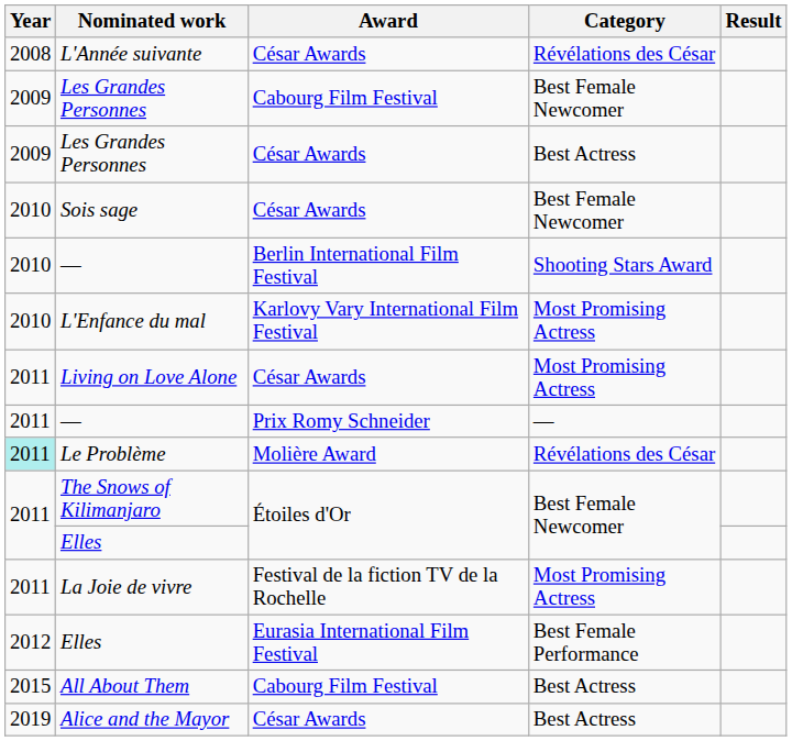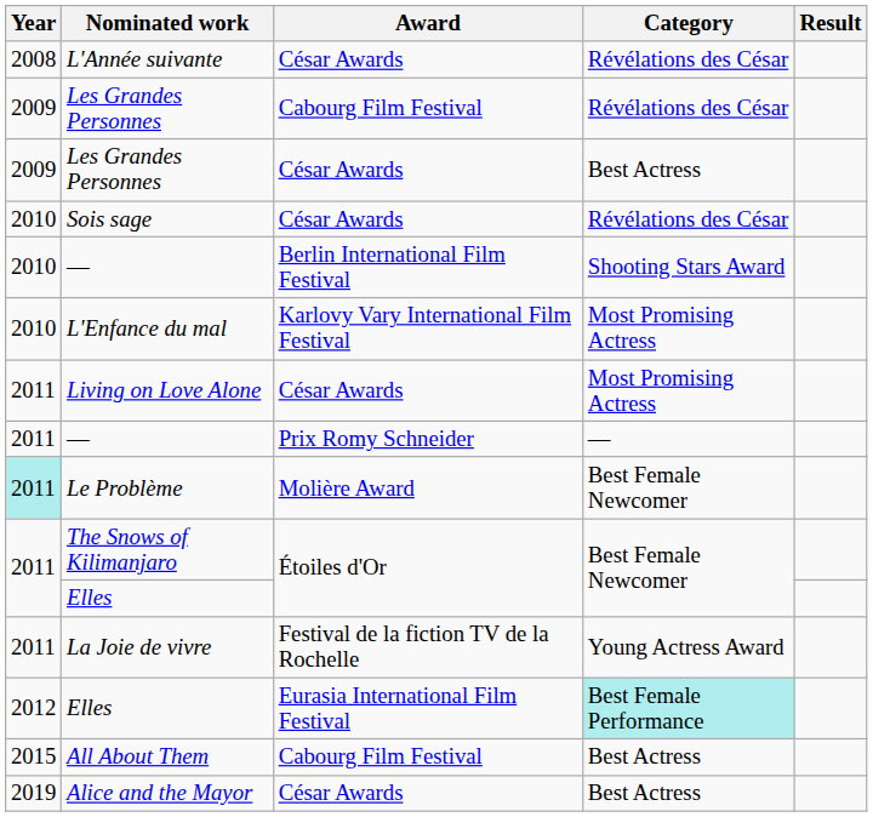 <table class = "wikitable sortable">
 <tr>
 <th>Year</th>
 <th>Nominated work</th>
 <th>Award</th>
 <th>Category</th>
 <th>Result</th>
 </tr>
 <tr>
 <td>2008</td>
 <td><em>L'Année suivante</em></td>
 <td><a href='#'>César Awards</a></td>
 <td><a href='#'>Révélations des César</a></td>
 <td></td>
 </tr>
 <tr>
 <td>2009</td>
 <td><em><a href='#'>Les Grandes Personnes</a></em></td>
 <td><a href='#'>Cabourg Film Festival</a></td>
-<td>Best Female Newcomer</td>
+<td><a href='#'>Révélations des César</a></td>
 <td></td>
 </tr>
 <tr>
 <td>2009</td>
 <td><em>Les Grandes Personnes</em></td>
 <td><a href='#'>César Awards</a></td>
 <td>Best Actress</td>
 <td></td>
 </tr>
 <tr>
 <td>2010</td>
 <td><em>Sois sage</em></td>
 <td><a href='#'>César Awards</a></td>
-<td>Best Female Newcomer</td>
+<td><a href='#'>Révélations des César</a></td>
 <td></td>
 </tr>
 <tr>
 <td>2010</td>
 <td>—</td>
 <td><a href='#'>Berlin International Film Festival</a></td>
 <td><a href='#'>Shooting Stars Award</a></td>
 <td></td>
 </tr>
 <tr>
 <td>2010</td>
 <td><em>L'Enfance du mal</em></td>
 <td><a href='#'>Karlovy Vary International Film Festival</a></td>
 <td><a href='#'>Most Promising Actress</a></td>
 <td></td>
 </tr>
 <tr>
 <td>2011</td>
 <td><em><a href='#'>Living on Love Alone</a></em></td>
 <td><a href='#'>César Awards</a></td>
 <td><a href='#'>Most Promising Actress</a></td>
 <td></td>
 </tr>
 <tr>
 <td>2011</td>
 <td>—</td>
 <td><a href='#'>Prix Romy Schneider</a></td>
 <td>—</td>
 <td></td>
 </tr>
 <tr>
 <td style="background: paleturquoise;">2011</td>
 <td><em>Le Problème</em></td>
 <td><a href='#'>Molière Award</a></td>
-<td><a href='#'>Révélations des César</a></td>
+<td>Best Female Newcomer</td>
 <td></td>
 </tr>
 <tr>
 <td rowspan="2">2011</td>
 <td><em><a href='#'>The Snows of Kilimanjaro</a></em></td>
 <td rowspan="2">Étoiles d'Or</td>
 <td rowspan="2">Best Female Newcomer</td>
 <td></td>
 </tr>
 <tr>
 <td><em><a href='#'>Elles</a></em></td>
 <td></td>
 </tr>
 <tr>
 <td>2011</td>
 <td><em>La Joie de vivre</em></td>
 <td>Festival de la fiction TV de la Rochelle</td>
-<td><a href='#'>Most Promising Actress</a></td>
+<td>Young Actress Award</td>
 <td></td>
 </tr>
 <tr>
 <td>2012</td>
 <td><em>Elles</em></td>
 <td><a href='#'>Eurasia International Film Festival</a></td>
-<td>Best Female Performance</td>
+<td style="background: paleturquoise;">Best Female Performance</td>
 <td></td>
 </tr>
 <tr>
 <td>2015</td>
 <td><em><a href='#'>All About Them</a></em></td>
 <td><a href='#'>Cabourg Film Festival</a></td>
 <td>Best Actress</td>
 <td></td>
 </tr>
 <tr>
 <td>2019</td>
 <td><em><a href='#'>Alice and the Mayor</a></em></td>
 <td><a href='#'>César Awards</a></td>
 <td>Best Actress</td>
 <td></td>
 </tr>
 </table>
